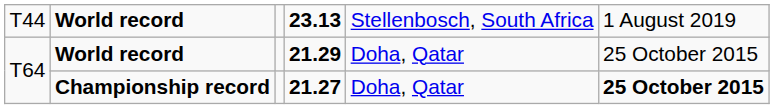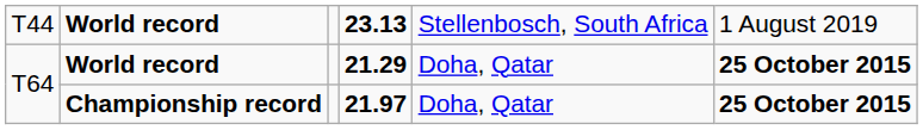 <table class="wikitable">
 <tr>
 <td>T44</td>
 <td><strong>World record</strong></td>
 <td></td>
 <td><strong>23.13</strong></td>
 <td><a href='#'>Stellenbosch</a>, <a href='#'>South Africa</a></td>
 <td>1 August 2019</td>
 </tr>
 <tr>
 <td rowspan=2>T64</td>
 <td><strong>World record</strong></td>
 <td></td>
 <td><strong>21.29</strong></td>
 <td><a href='#'>Doha</a>, <a href='#'>Qatar</a></td>
-<td>25 October 2015</td>
+<td><strong>25 October 2015</strong></td>
 </tr>
 <tr>
 <td><strong>Championship record</strong></td>
 <td></td>
-<td><strong>21.27</strong></td>
+<td><strong>21.97</strong></td>
 <td><a href='#'>Doha</a>, <a href='#'>Qatar</a></td>
 <td><strong>25 October 2015</strong></td>
 </tr>
 </table>
